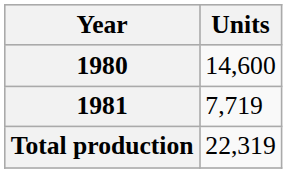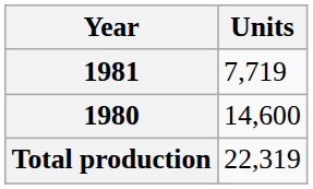 <table class=wikitable>
 <tr>
 <th>Year</th>
 <th>Units</th>
 </tr>
 <tr>
+<th align="centered">1981</th>
+<td>7,719</td>
+</tr>
+<tr>
 <th align="centered">1980</th>
 <td>14,600</td>
-</tr>
-<tr>
-<th align="centered">1981</th>
-<td>7,719</td>
 </tr>
 <tr>
 <th>Total production</th>
 <td>22,319</td>
 </tr>
 </table>
